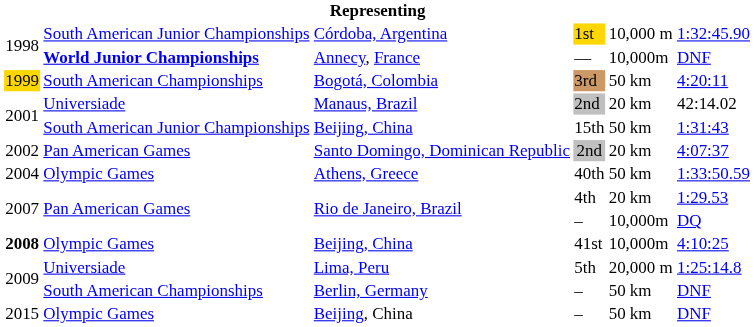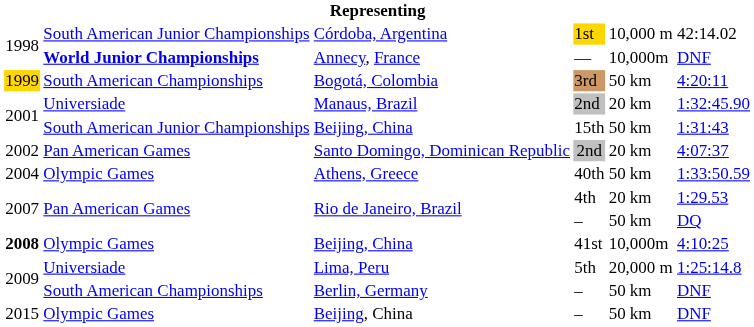 <table>
 <tr>
 <th colspan="6">Representing </th>
 </tr>
 <tr>
 <td rowspan=2>1998</td>
 <td><a href='#'>South American Junior Championships</a></td>
 <td><a href='#'>Córdoba, Argentina</a></td>
 <td bgcolor="gold">1st</td>
 <td>10,000 m</td>
-<td><a href='#'>1:32:45.90</a></td>
+<td>42:14.02</td>
 </tr>
 <tr>
 <td><strong><a href='#'>World Junior Championships</a></strong></td>
 <td><a href='#'>Annecy</a>, <a href='#'>France</a></td>
 <td>—</td>
 <td>10,000m</td>
 <td><a href='#'>DNF</a></td>
 </tr>
 <tr>
 <td style="background: gold;">1999</td>
 <td><a href='#'>South American Championships</a></td>
 <td><a href='#'>Bogotá, Colombia</a></td>
 <td bgcolor="cc9966">3rd</td>
 <td>50 km</td>
 <td><a href='#'>4:20:11</a></td>
 </tr>
 <tr>
 <td rowspan=2>2001</td>
 <td><a href='#'>Universiade</a></td>
 <td><a href='#'>Manaus, Brazil</a></td>
 <td bgcolor="silver">2nd</td>
 <td>20 km</td>
-<td>42:14.02</td>
+<td><a href='#'>1:32:45.90</a></td>
 </tr>
 <tr>
 <td><a href='#'>South American Junior Championships</a></td>
 <td><a href='#'>Beijing, China</a></td>
 <td>15th</td>
 <td>50 km</td>
 <td><a href='#'>1:31:43</a></td>
 </tr>
 <tr>
 <td>2002</td>
 <td><a href='#'>Pan American Games</a></td>
 <td><a href='#'>Santo Domingo, Dominican Republic</a></td>
 <td bgcolor="silver" align="center">2nd</td>
 <td>20 km</td>
 <td><a href='#'>4:07:37</a></td>
 </tr>
 <tr>
 <td>2004</td>
 <td><a href='#'>Olympic Games</a></td>
 <td><a href='#'>Athens, Greece</a></td>
 <td>40th</td>
 <td>50 km</td>
 <td><a href='#'>1:33:50.59</a></td>
 </tr>
 <tr>
 <td rowspan=2>2007</td>
 <td rowspan=2><a href='#'>Pan American Games</a></td>
 <td rowspan=2><a href='#'>Rio de Janeiro, Brazil</a></td>
 <td>4th</td>
 <td>20 km</td>
 <td><a href='#'>1:29.53</a></td>
 </tr>
 <tr>
 <td>–</td>
-<td>10,000m</td>
+<td>50 km</td>
 <td><a href='#'>DQ</a></td>
 </tr>
 <tr>
 <td><strong>2008</strong></td>
 <td><a href='#'>Olympic Games</a></td>
 <td><a href='#'>Beijing, China</a></td>
 <td>41st</td>
 <td>10,000m</td>
 <td><a href='#'>4:10:25</a></td>
 </tr>
 <tr>
 <td rowspan=2>2009</td>
 <td><a href='#'>Universiade</a></td>
 <td><a href='#'>Lima, Peru</a></td>
 <td>5th</td>
 <td>20,000 m</td>
 <td><a href='#'>1:25:14.8</a></td>
 </tr>
 <tr>
 <td><a href='#'>South American Championships</a></td>
 <td><a href='#'>Berlin, Germany</a></td>
 <td>–</td>
 <td>50 km</td>
 <td><a href='#'>DNF</a></td>
 </tr>
 <tr>
 <td>2015</td>
 <td><a href='#'>Olympic Games</a></td>
 <td><a href='#'>Beijing</a>, China</td>
 <td>–</td>
 <td>50 km</td>
 <td><a href='#'>DNF</a></td>
 </tr>
 </table>
